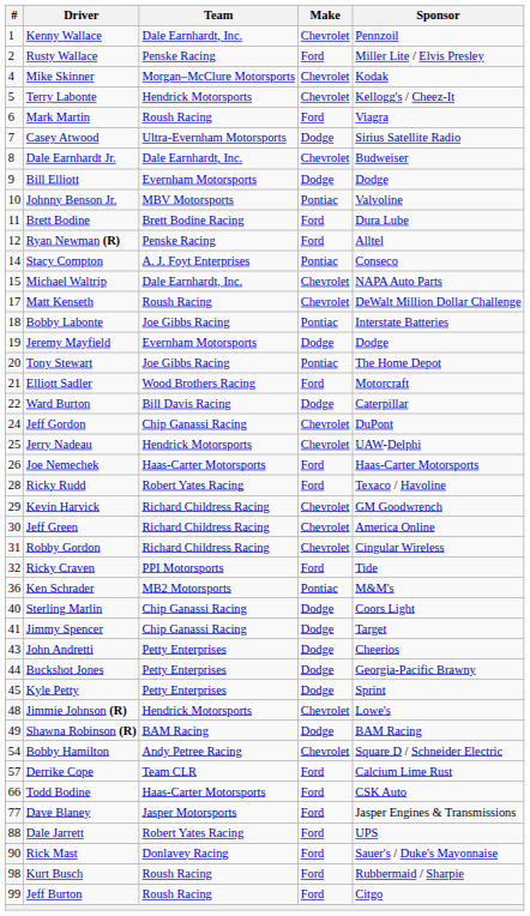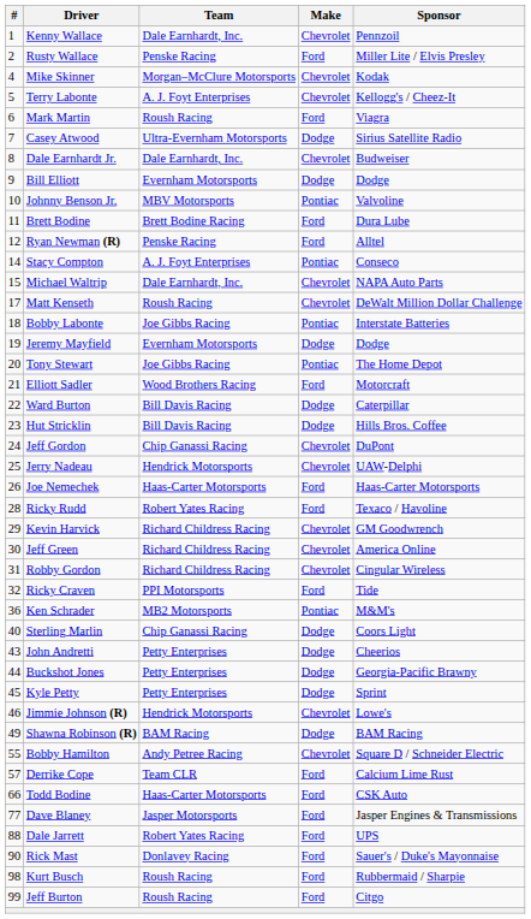 <table class="wikitable" style="font-size:95%">
 <tr>
 <th>#</th>
 <th>Driver</th>
 <th>Team</th>
 <th>Make</th>
 <th>Sponsor</th>
 </tr>
 <tr>
 <td>1</td>
 <td><a href='#'>Kenny Wallace</a></td>
 <td><a href='#'>Dale Earnhardt, Inc.</a></td>
 <td><a href='#'>Chevrolet</a></td>
 <td><a href='#'>Pennzoil</a></td>
 </tr>
 <tr>
 <td>2</td>
 <td><a href='#'>Rusty Wallace</a></td>
 <td><a href='#'>Penske Racing</a></td>
 <td><a href='#'>Ford</a></td>
 <td><a href='#'>Miller Lite</a> / <a href='#'>Elvis Presley</a></td>
 </tr>
 <tr>
 <td>4</td>
 <td><a href='#'>Mike Skinner</a></td>
 <td><a href='#'>Morgan–McClure Motorsports</a></td>
 <td><a href='#'>Chevrolet</a></td>
 <td><a href='#'>Kodak</a></td>
 </tr>
 <tr>
 <td>5</td>
 <td><a href='#'>Terry Labonte</a></td>
-<td><a href='#'>Hendrick Motorsports</a></td>
+<td><a href='#'>A. J. Foyt Enterprises</a></td>
 <td><a href='#'>Chevrolet</a></td>
 <td><a href='#'>Kellogg's</a> / <a href='#'>Cheez-It</a></td>
 </tr>
 <tr>
 <td>6</td>
 <td><a href='#'>Mark Martin</a></td>
 <td><a href='#'>Roush Racing</a></td>
 <td><a href='#'>Ford</a></td>
 <td><a href='#'>Viagra</a></td>
 </tr>
 <tr>
 <td>7</td>
 <td><a href='#'>Casey Atwood</a></td>
 <td><a href='#'>Ultra-Evernham Motorsports</a></td>
 <td><a href='#'>Dodge</a></td>
 <td><a href='#'>Sirius Satellite Radio</a></td>
 </tr>
 <tr>
 <td>8</td>
 <td><a href='#'>Dale Earnhardt Jr.</a></td>
 <td><a href='#'>Dale Earnhardt, Inc.</a></td>
 <td><a href='#'>Chevrolet</a></td>
 <td><a href='#'>Budweiser</a></td>
 </tr>
 <tr>
 <td>9</td>
 <td><a href='#'>Bill Elliott</a></td>
 <td><a href='#'>Evernham Motorsports</a></td>
 <td><a href='#'>Dodge</a></td>
 <td><a href='#'>Dodge</a></td>
 </tr>
 <tr>
 <td>10</td>
 <td><a href='#'>Johnny Benson Jr.</a></td>
 <td><a href='#'>MBV Motorsports</a></td>
 <td><a href='#'>Pontiac</a></td>
 <td><a href='#'>Valvoline</a></td>
 </tr>
 <tr>
 <td>11</td>
 <td><a href='#'>Brett Bodine</a></td>
 <td><a href='#'>Brett Bodine Racing</a></td>
 <td><a href='#'>Ford</a></td>
 <td><a href='#'>Dura Lube</a></td>
 </tr>
 <tr>
 <td>12</td>
 <td><a href='#'>Ryan Newman</a> <strong>(R)</strong></td>
 <td><a href='#'>Penske Racing</a></td>
 <td><a href='#'>Ford</a></td>
 <td><a href='#'>Alltel</a></td>
 </tr>
 <tr>
 <td>14</td>
 <td><a href='#'>Stacy Compton</a></td>
 <td><a href='#'>A. J. Foyt Enterprises</a></td>
 <td><a href='#'>Pontiac</a></td>
 <td><a href='#'>Conseco</a></td>
 </tr>
 <tr>
 <td>15</td>
 <td><a href='#'>Michael Waltrip</a></td>
 <td><a href='#'>Dale Earnhardt, Inc.</a></td>
 <td><a href='#'>Chevrolet</a></td>
 <td><a href='#'>NAPA Auto Parts</a></td>
 </tr>
 <tr>
 <td>17</td>
 <td><a href='#'>Matt Kenseth</a></td>
 <td><a href='#'>Roush Racing</a></td>
 <td><a href='#'>Chevrolet</a></td>
 <td><a href='#'>DeWalt Million Dollar Challenge</a></td>
 </tr>
 <tr>
 <td>18</td>
 <td><a href='#'>Bobby Labonte</a></td>
 <td><a href='#'>Joe Gibbs Racing</a></td>
 <td><a href='#'>Pontiac</a></td>
 <td><a href='#'>Interstate Batteries</a></td>
 </tr>
 <tr>
 <td>19</td>
 <td><a href='#'>Jeremy Mayfield</a></td>
 <td><a href='#'>Evernham Motorsports</a></td>
 <td><a href='#'>Dodge</a></td>
 <td><a href='#'>Dodge</a></td>
 </tr>
 <tr>
 <td>20</td>
 <td><a href='#'>Tony Stewart</a></td>
 <td><a href='#'>Joe Gibbs Racing</a></td>
 <td><a href='#'>Pontiac</a></td>
 <td><a href='#'>The Home Depot</a></td>
 </tr>
 <tr>
 <td>21</td>
 <td><a href='#'>Elliott Sadler</a></td>
 <td><a href='#'>Wood Brothers Racing</a></td>
 <td><a href='#'>Ford</a></td>
 <td><a href='#'>Motorcraft</a></td>
 </tr>
 <tr>
 <td>22</td>
 <td><a href='#'>Ward Burton</a></td>
 <td><a href='#'>Bill Davis Racing</a></td>
 <td><a href='#'>Dodge</a></td>
 <td><a href='#'>Caterpillar</a></td>
 </tr>
 <tr>
+<td>23</td>
+<td><a href='#'>Hut Stricklin</a></td>
+<td><a href='#'>Bill Davis Racing</a></td>
+<td><a href='#'>Dodge</a></td>
+<td><a href='#'>Hills Bros. Coffee</a></td>
+</tr>
+<tr>
 <td>24</td>
 <td><a href='#'>Jeff Gordon</a></td>
 <td><a href='#'>Chip Ganassi Racing</a></td>
 <td><a href='#'>Chevrolet</a></td>
 <td><a href='#'>DuPont</a></td>
 </tr>
 <tr>
 <td>25</td>
 <td><a href='#'>Jerry Nadeau</a></td>
 <td><a href='#'>Hendrick Motorsports</a></td>
 <td><a href='#'>Chevrolet</a></td>
 <td><a href='#'>UAW</a>-<a href='#'>Delphi</a></td>
 </tr>
 <tr>
 <td>26</td>
 <td><a href='#'>Joe Nemechek</a></td>
 <td><a href='#'>Haas-Carter Motorsports</a></td>
 <td><a href='#'>Ford</a></td>
 <td><a href='#'>Haas-Carter Motorsports</a></td>
 </tr>
 <tr>
 <td>28</td>
 <td><a href='#'>Ricky Rudd</a></td>
 <td><a href='#'>Robert Yates Racing</a></td>
 <td><a href='#'>Ford</a></td>
 <td><a href='#'>Texaco</a> / <a href='#'>Havoline</a></td>
 </tr>
 <tr>
 <td>29</td>
 <td><a href='#'>Kevin Harvick</a></td>
 <td><a href='#'>Richard Childress Racing</a></td>
 <td><a href='#'>Chevrolet</a></td>
 <td><a href='#'>GM Goodwrench</a></td>
 </tr>
 <tr>
 <td>30</td>
 <td><a href='#'>Jeff Green</a></td>
 <td><a href='#'>Richard Childress Racing</a></td>
 <td><a href='#'>Chevrolet</a></td>
 <td><a href='#'>America Online</a></td>
 </tr>
 <tr>
 <td>31</td>
 <td><a href='#'>Robby Gordon</a></td>
 <td><a href='#'>Richard Childress Racing</a></td>
 <td><a href='#'>Chevrolet</a></td>
 <td><a href='#'>Cingular Wireless</a></td>
 </tr>
 <tr>
 <td>32</td>
 <td><a href='#'>Ricky Craven</a></td>
 <td><a href='#'>PPI Motorsports</a></td>
 <td><a href='#'>Ford</a></td>
 <td><a href='#'>Tide</a></td>
 </tr>
 <tr>
 <td>36</td>
 <td><a href='#'>Ken Schrader</a></td>
 <td><a href='#'>MB2 Motorsports</a></td>
 <td><a href='#'>Pontiac</a></td>
 <td><a href='#'>M&M's</a></td>
 </tr>
 <tr>
 <td>40</td>
 <td><a href='#'>Sterling Marlin</a></td>
 <td><a href='#'>Chip Ganassi Racing</a></td>
 <td><a href='#'>Dodge</a></td>
 <td><a href='#'>Coors Light</a></td>
 </tr>
 <tr>
-<td>41</td>
-<td><a href='#'>Jimmy Spencer</a></td>
-<td><a href='#'>Chip Ganassi Racing</a></td>
-<td><a href='#'>Dodge</a></td>
-<td><a href='#'>Target</a></td>
-</tr>
-<tr>
 <td>43</td>
 <td><a href='#'>John Andretti</a></td>
 <td><a href='#'>Petty Enterprises</a></td>
 <td><a href='#'>Dodge</a></td>
 <td><a href='#'>Cheerios</a></td>
 </tr>
 <tr>
 <td>44</td>
 <td><a href='#'>Buckshot Jones</a></td>
 <td><a href='#'>Petty Enterprises</a></td>
 <td><a href='#'>Dodge</a></td>
 <td><a href='#'>Georgia-Pacific Brawny</a></td>
 </tr>
 <tr>
 <td>45</td>
 <td><a href='#'>Kyle Petty</a></td>
 <td><a href='#'>Petty Enterprises</a></td>
 <td><a href='#'>Dodge</a></td>
 <td><a href='#'>Sprint</a></td>
 </tr>
 <tr>
-<td>48</td>
+<td>46</td>
 <td><a href='#'>Jimmie Johnson</a> <strong>(R)</strong></td>
 <td><a href='#'>Hendrick Motorsports</a></td>
 <td><a href='#'>Chevrolet</a></td>
 <td><a href='#'>Lowe's</a></td>
 </tr>
 <tr>
 <td>49</td>
 <td><a href='#'>Shawna Robinson</a> <strong>(R)</strong></td>
 <td><a href='#'>BAM Racing</a></td>
 <td><a href='#'>Dodge</a></td>
 <td><a href='#'>BAM Racing</a></td>
 </tr>
 <tr>
-<td>54</td>
+<td>55</td>
 <td><a href='#'>Bobby Hamilton</a></td>
 <td><a href='#'>Andy Petree Racing</a></td>
 <td><a href='#'>Chevrolet</a></td>
 <td><a href='#'>Square D</a> / <a href='#'>Schneider Electric</a></td>
 </tr>
 <tr>
 <td>57</td>
 <td><a href='#'>Derrike Cope</a></td>
 <td><a href='#'>Team CLR</a></td>
 <td><a href='#'>Ford</a></td>
 <td><a href='#'>Calcium Lime Rust</a></td>
 </tr>
 <tr>
 <td>66</td>
 <td><a href='#'>Todd Bodine</a></td>
 <td><a href='#'>Haas-Carter Motorsports</a></td>
 <td><a href='#'>Ford</a></td>
 <td><a href='#'>CSK Auto</a></td>
 </tr>
 <tr>
 <td>77</td>
 <td><a href='#'>Dave Blaney</a></td>
 <td><a href='#'>Jasper Motorsports</a></td>
 <td><a href='#'>Ford</a></td>
 <td>Jasper Engines & Transmissions</td>
 </tr>
 <tr>
 <td>88</td>
 <td><a href='#'>Dale Jarrett</a></td>
 <td><a href='#'>Robert Yates Racing</a></td>
 <td><a href='#'>Ford</a></td>
 <td><a href='#'>UPS</a></td>
 </tr>
 <tr>
 <td>90</td>
 <td><a href='#'>Rick Mast</a></td>
 <td><a href='#'>Donlavey Racing</a></td>
 <td><a href='#'>Ford</a></td>
 <td><a href='#'>Sauer's</a> / <a href='#'>Duke's Mayonnaise</a></td>
 </tr>
 <tr>
 <td>98</td>
 <td><a href='#'>Kurt Busch</a></td>
 <td><a href='#'>Roush Racing</a></td>
 <td><a href='#'>Ford</a></td>
 <td><a href='#'>Rubbermaid</a> / <a href='#'>Sharpie</a></td>
 </tr>
 <tr>
 <td>99</td>
 <td><a href='#'>Jeff Burton</a></td>
 <td><a href='#'>Roush Racing</a></td>
 <td><a href='#'>Ford</a></td>
 <td><a href='#'>Citgo</a></td>
 </tr>
 <tr>
 <th colspan="5"></th>
 </tr>
 </table>
